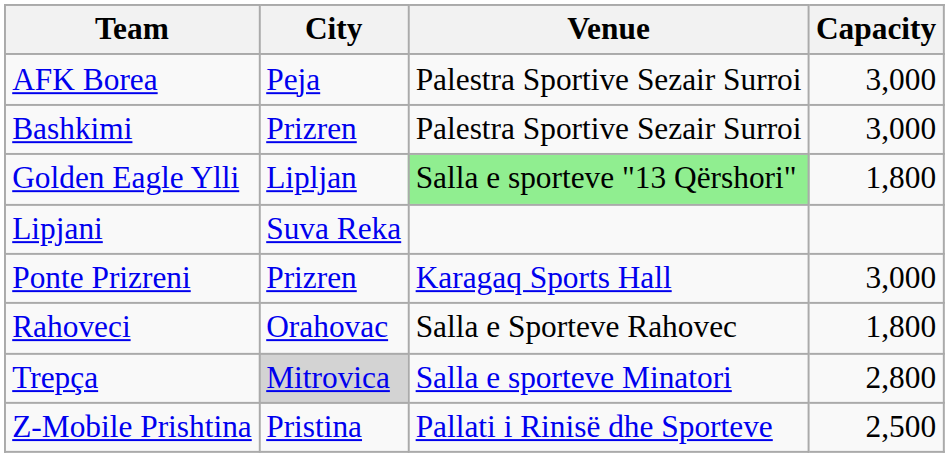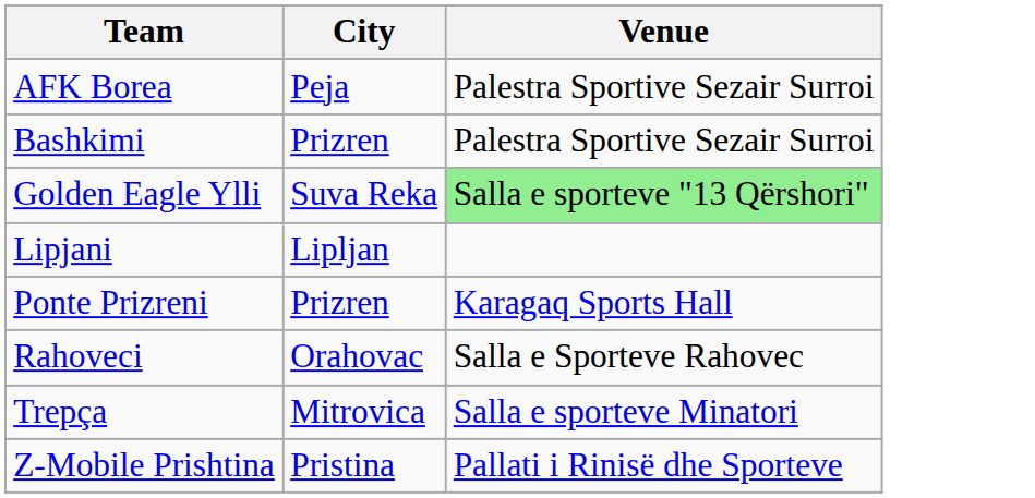 <table class="wikitable sortable">
 <tr>
 <th>Team</th>
 <th>City</th>
 <th>Venue</th>
-<th>Capacity</th>
 </tr>
 <tr>
 <td><a href='#'>AFK Borea</a></td>
 <td><a href='#'>Peja</a></td>
 <td>Palestra Sportive Sezair Surroi</td>
-<td align=right>3,000</td>
 </tr>
 <tr>
 <td><a href='#'>Bashkimi</a></td>
 <td><a href='#'>Prizren</a></td>
 <td>Palestra Sportive Sezair Surroi</td>
-<td align=right>3,000</td>
 </tr>
 <tr>
 <td><a href='#'>Golden Eagle Ylli</a></td>
-<td><a href='#'>Lipljan</a></td>
+<td><a href='#'>Suva Reka</a></td>
 <td style="background: lightgreen;">Salla e sporteve "13 Qërshori"</td>
-<td align=right>1,800</td>
 </tr>
 <tr>
 <td><a href='#'>Lipjani</a></td>
-<td><a href='#'>Suva Reka</a></td>
-<td></td>
+<td><a href='#'>Lipljan</a></td>
 <td></td>
 </tr>
 <tr>
 <td><a href='#'>Ponte Prizreni</a></td>
 <td><a href='#'>Prizren</a></td>
 <td><a href='#'>Karagaq Sports Hall</a></td>
-<td align=right>3,000</td>
 </tr>
 <tr>
 <td><a href='#'>Rahoveci</a></td>
 <td><a href='#'>Orahovac</a></td>
 <td>Salla e Sporteve Rahovec</td>
-<td align=right>1,800</td>
 </tr>
 <tr>
 <td><a href='#'>Trepça</a></td>
-<td style="background: lightgrey;"><a href='#'>Mitrovica</a></td>
+<td><a href='#'>Mitrovica</a></td>
 <td><a href='#'>Salla e sporteve Minatori</a></td>
-<td align=right>2,800</td>
 </tr>
 <tr>
 <td><a href='#'>Z-Mobile Prishtina</a></td>
 <td><a href='#'>Pristina</a></td>
 <td><a href='#'>Pallati i Rinisë dhe Sporteve</a></td>
-<td align=right>2,500</td>
 </tr>
 </table>
